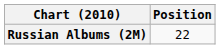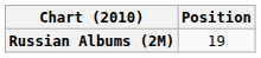 <table class="wikitable plainrowheaders" style="text-align:center">
 <tr>
 <th scope="col">Chart (2010)</th>
 <th scope="col">Position</th>
 </tr>
 <tr>
 <th scope="row">Russian Albums (2M)</th>
-<td style="text-align:center;">22</td>
+<td style="text-align:center;">19</td>
 </tr>
 </table>
